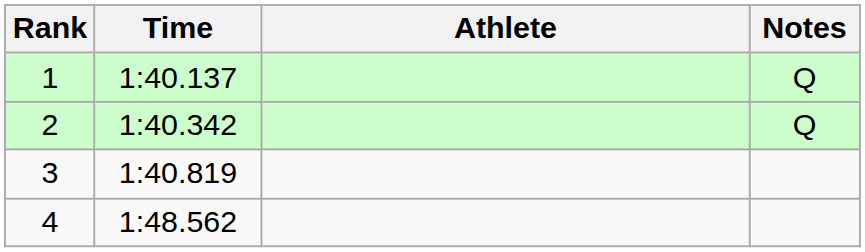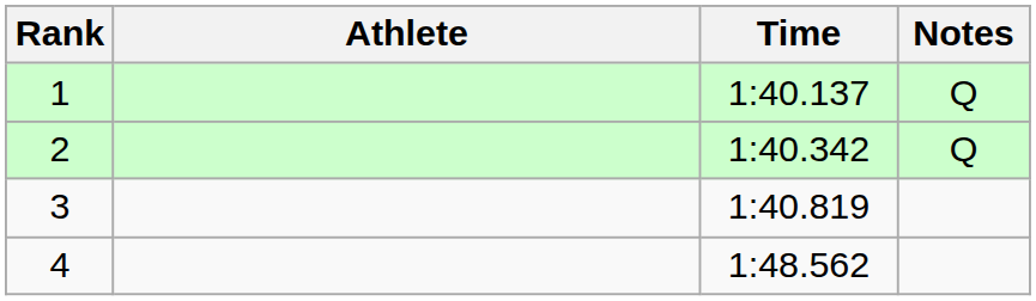 <table class=wikitable style="text-align:center">
 <tr>
 <th width=40>Rank</th>
+<th width=250>Athlete</th>
 <th width=80>Time</th>
-<th width=250>Athlete</th>
 <th width=50>Notes</th>
 </tr>
 <tr bgcolor="ccffcc">
 <td>1</td>
+<td align=left></td>
 <td>1:40.137</td>
-<td align=left></td>
 <td>Q</td>
 </tr>
 <tr bgcolor="ccffcc">
 <td>2</td>
+<td align=left></td>
 <td>1:40.342</td>
-<td align=left></td>
 <td>Q</td>
 </tr>
 <tr>
 <td>3</td>
+<td align=left></td>
 <td>1:40.819</td>
-<td align=left></td>
 <td></td>
 </tr>
 <tr>
 <td>4</td>
+<td align=left></td>
 <td>1:48.562</td>
-<td align=left></td>
 <td></td>
 </tr>
 </table>
